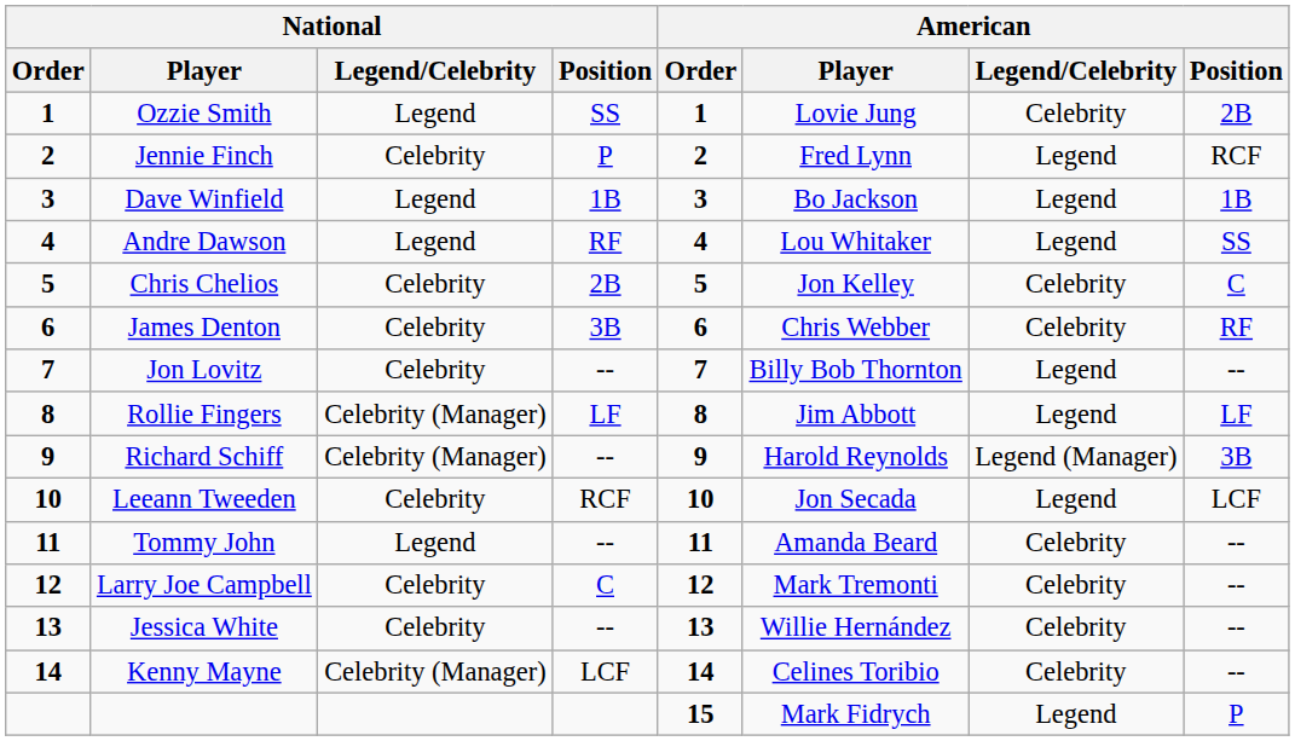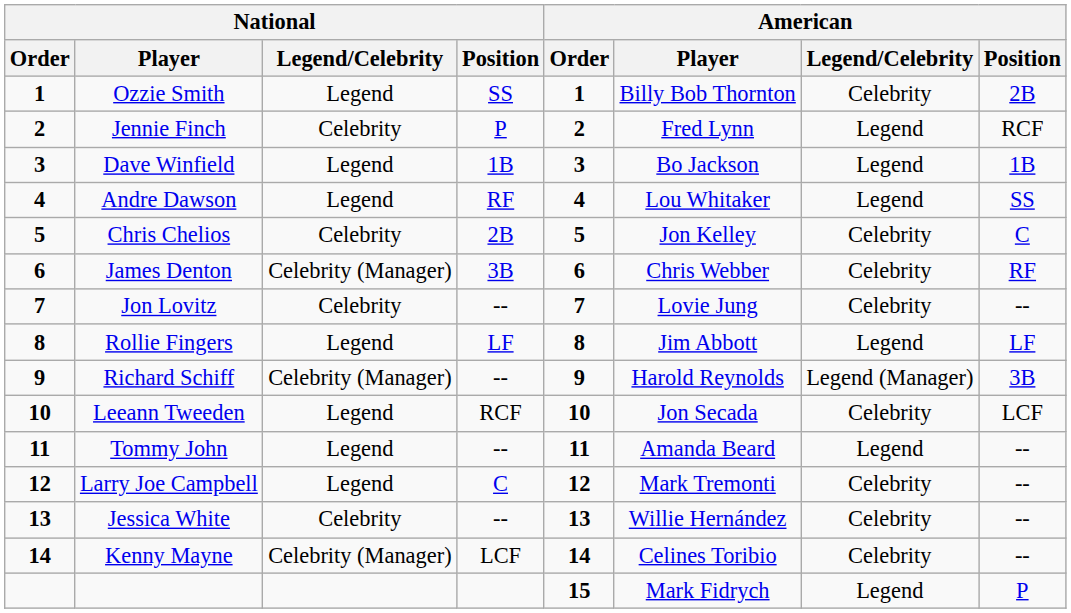 <table class="wikitable" style="text-align:center;">
 <tr>
 <th colspan="4">National</th>
 <th colspan="4">American</th>
 </tr>
 <tr>
 <th>Order</th>
 <th>Player</th>
 <th>Legend/Celebrity</th>
 <th>Position</th>
 <th>Order</th>
 <th>Player</th>
 <th>Legend/Celebrity</th>
 <th>Position</th>
 </tr>
 <tr>
 <td><strong>1</strong></td>
 <td><a href='#'>Ozzie Smith</a></td>
 <td>Legend</td>
 <td><a href='#'>SS</a></td>
 <td><strong>1</strong></td>
-<td><a href='#'>Lovie Jung</a></td>
+<td><a href='#'>Billy Bob Thornton</a></td>
 <td>Celebrity</td>
 <td><a href='#'>2B</a></td>
 </tr>
 <tr>
 <td><strong>2</strong></td>
 <td><a href='#'>Jennie Finch</a></td>
 <td>Celebrity</td>
 <td><a href='#'>P</a></td>
 <td><strong>2</strong></td>
 <td><a href='#'>Fred Lynn</a></td>
 <td>Legend</td>
 <td>RCF</td>
 </tr>
 <tr>
 <td><strong>3</strong></td>
 <td><a href='#'>Dave Winfield</a></td>
 <td>Legend</td>
 <td><a href='#'>1B</a></td>
 <td><strong>3</strong></td>
 <td><a href='#'>Bo Jackson</a></td>
 <td>Legend</td>
 <td><a href='#'>1B</a></td>
 </tr>
 <tr>
 <td><strong>4</strong></td>
 <td><a href='#'>Andre Dawson</a></td>
 <td>Legend</td>
 <td><a href='#'>RF</a></td>
 <td><strong>4</strong></td>
 <td><a href='#'>Lou Whitaker</a></td>
 <td>Legend</td>
 <td><a href='#'>SS</a></td>
 </tr>
 <tr>
 <td><strong>5</strong></td>
 <td><a href='#'>Chris Chelios</a></td>
 <td>Celebrity</td>
 <td><a href='#'>2B</a></td>
 <td><strong>5</strong></td>
 <td><a href='#'>Jon Kelley</a></td>
 <td>Celebrity</td>
 <td><a href='#'>C</a></td>
 </tr>
 <tr>
 <td><strong>6</strong></td>
 <td><a href='#'>James Denton</a></td>
-<td>Celebrity</td>
+<td>Celebrity (Manager)</td>
 <td><a href='#'>3B</a></td>
 <td><strong>6</strong></td>
 <td><a href='#'>Chris Webber</a></td>
 <td>Celebrity</td>
 <td><a href='#'>RF</a></td>
 </tr>
 <tr>
 <td><strong>7</strong></td>
 <td><a href='#'>Jon Lovitz</a></td>
 <td>Celebrity</td>
 <td>--</td>
 <td><strong>7</strong></td>
-<td><a href='#'>Billy Bob Thornton</a></td>
-<td>Legend</td>
+<td><a href='#'>Lovie Jung</a></td>
+<td>Celebrity</td>
 <td>--</td>
 </tr>
 <tr>
 <td><strong>8</strong></td>
 <td><a href='#'>Rollie Fingers</a></td>
-<td>Celebrity (Manager)</td>
+<td>Legend</td>
 <td><a href='#'>LF</a></td>
 <td><strong>8</strong></td>
 <td><a href='#'>Jim Abbott</a></td>
 <td>Legend</td>
 <td><a href='#'>LF</a></td>
 </tr>
 <tr>
 <td><strong>9</strong></td>
 <td><a href='#'>Richard Schiff</a></td>
 <td>Celebrity (Manager)</td>
 <td>--</td>
 <td><strong>9</strong></td>
 <td><a href='#'>Harold Reynolds</a></td>
 <td>Legend (Manager)</td>
 <td><a href='#'>3B</a></td>
 </tr>
 <tr>
 <td><strong>10</strong></td>
 <td><a href='#'>Leeann Tweeden</a></td>
-<td>Celebrity</td>
+<td>Legend</td>
 <td>RCF</td>
 <td><strong>10</strong></td>
 <td><a href='#'>Jon Secada</a></td>
-<td>Legend</td>
+<td>Celebrity</td>
 <td>LCF</td>
 </tr>
 <tr>
 <td><strong>11</strong></td>
 <td><a href='#'>Tommy John</a></td>
 <td>Legend</td>
 <td>--</td>
 <td><strong>11</strong></td>
 <td><a href='#'>Amanda Beard</a></td>
-<td>Celebrity</td>
+<td>Legend</td>
 <td>--</td>
 </tr>
 <tr>
 <td><strong>12</strong></td>
 <td><a href='#'>Larry Joe Campbell</a></td>
-<td>Celebrity</td>
+<td>Legend</td>
 <td><a href='#'>C</a></td>
 <td><strong>12</strong></td>
 <td><a href='#'>Mark Tremonti</a></td>
 <td>Celebrity</td>
 <td>--</td>
 </tr>
 <tr>
 <td><strong>13</strong></td>
 <td><a href='#'>Jessica White</a></td>
 <td>Celebrity</td>
 <td>--</td>
 <td><strong>13</strong></td>
 <td><a href='#'>Willie Hernández</a></td>
 <td>Celebrity</td>
 <td>--</td>
 </tr>
 <tr>
 <td><strong>14</strong></td>
 <td><a href='#'>Kenny Mayne</a></td>
 <td>Celebrity (Manager)</td>
 <td>LCF</td>
 <td><strong>14</strong></td>
 <td><a href='#'>Celines Toribio</a></td>
 <td>Celebrity</td>
 <td>--</td>
 </tr>
 <tr>
 <td></td>
 <td></td>
 <td></td>
 <td></td>
 <td><strong>15</strong></td>
 <td><a href='#'>Mark Fidrych</a></td>
 <td>Legend</td>
 <td><a href='#'>P</a></td>
 </tr>
 </table>
